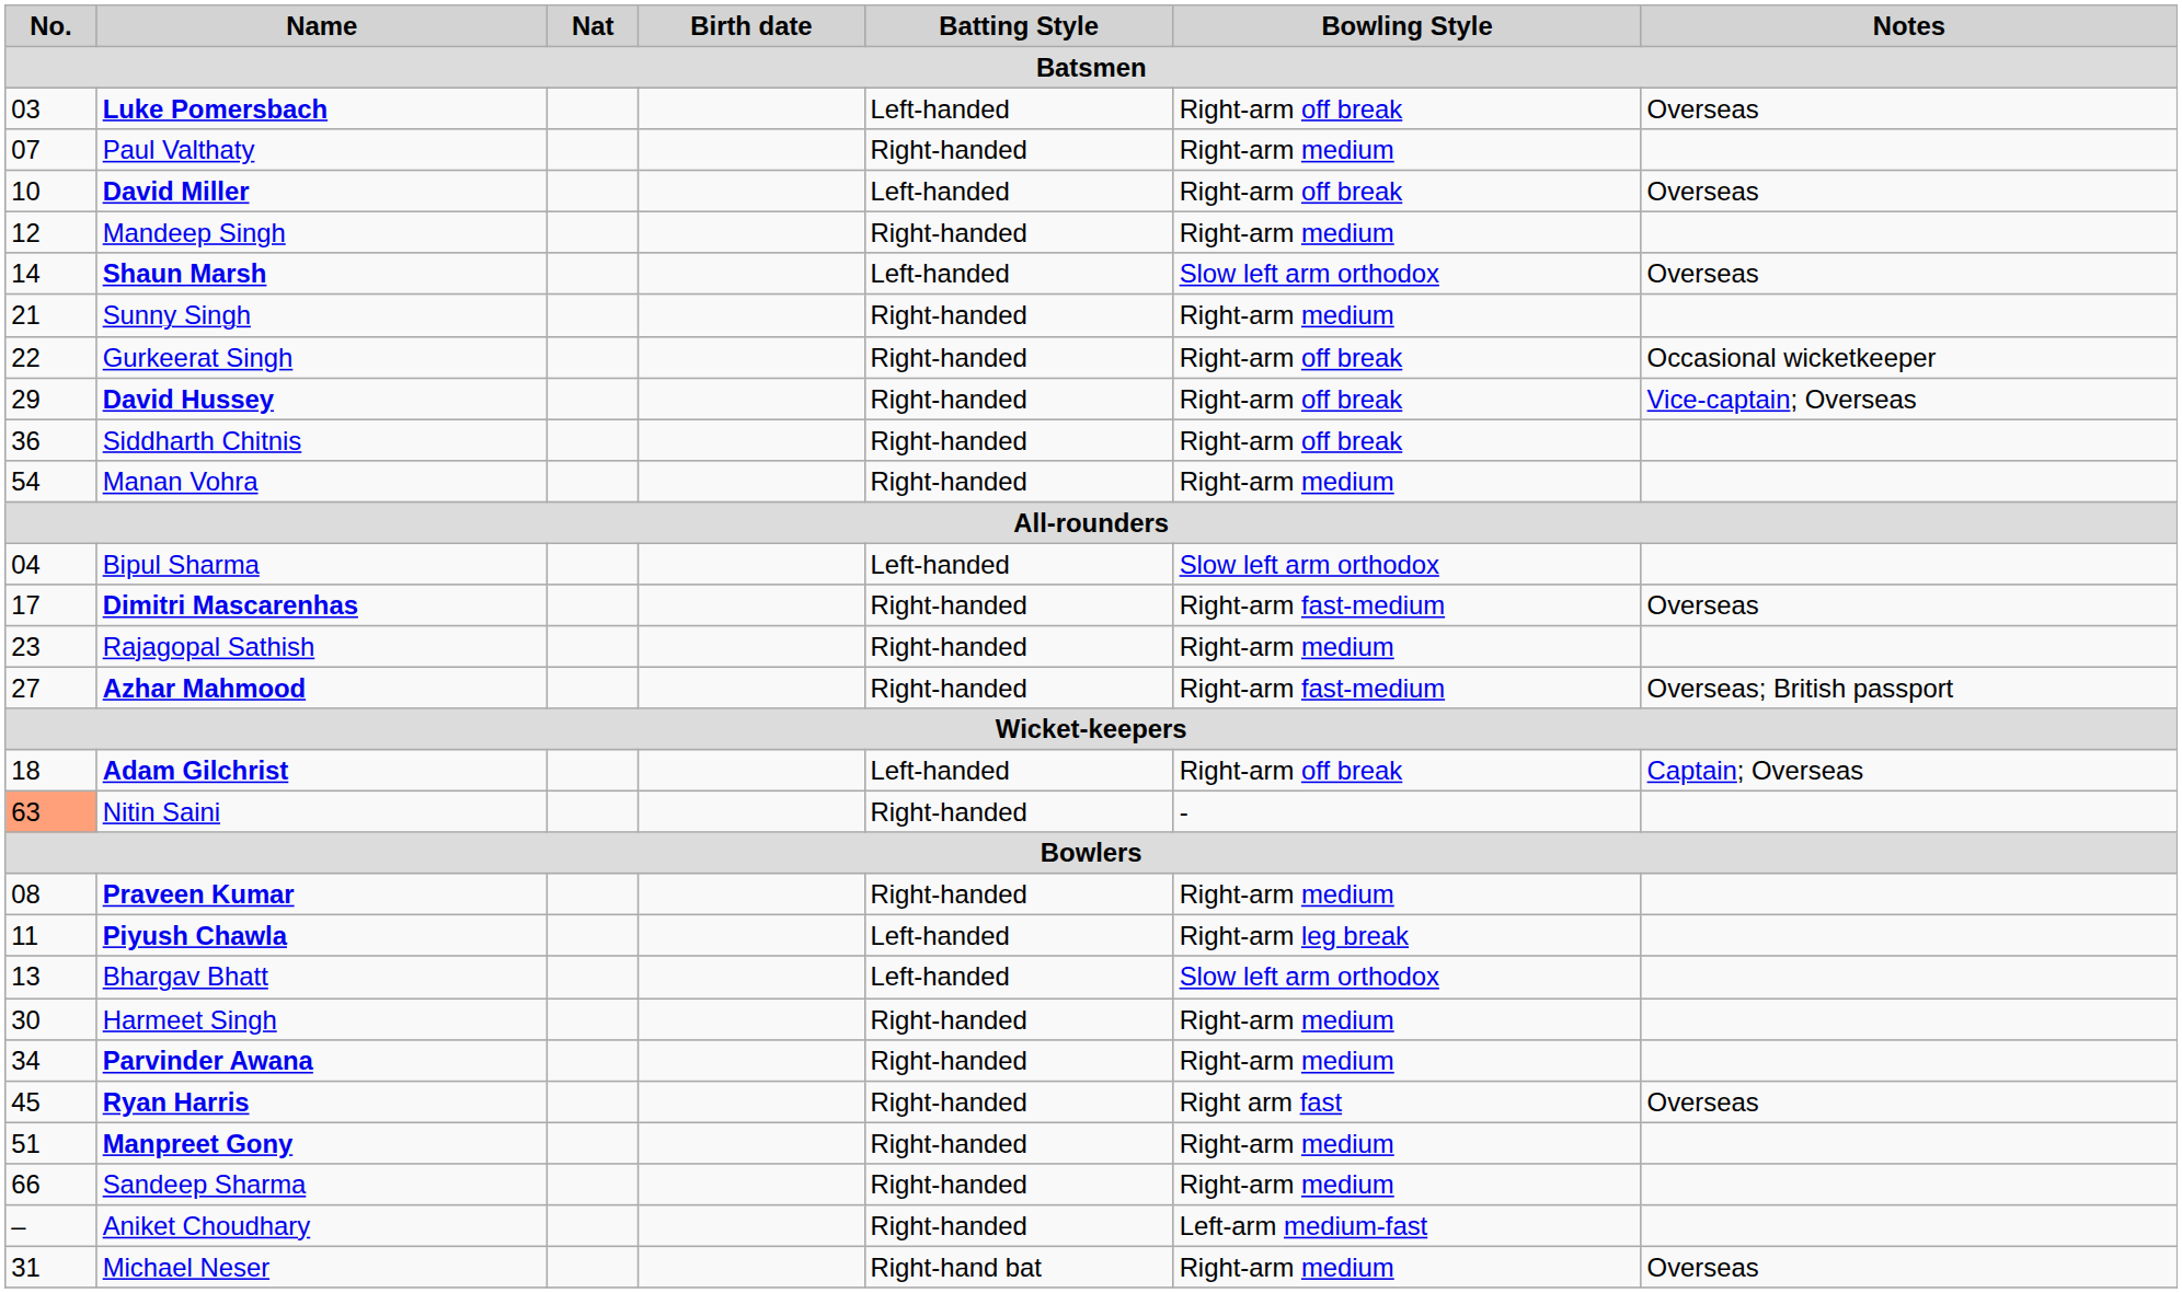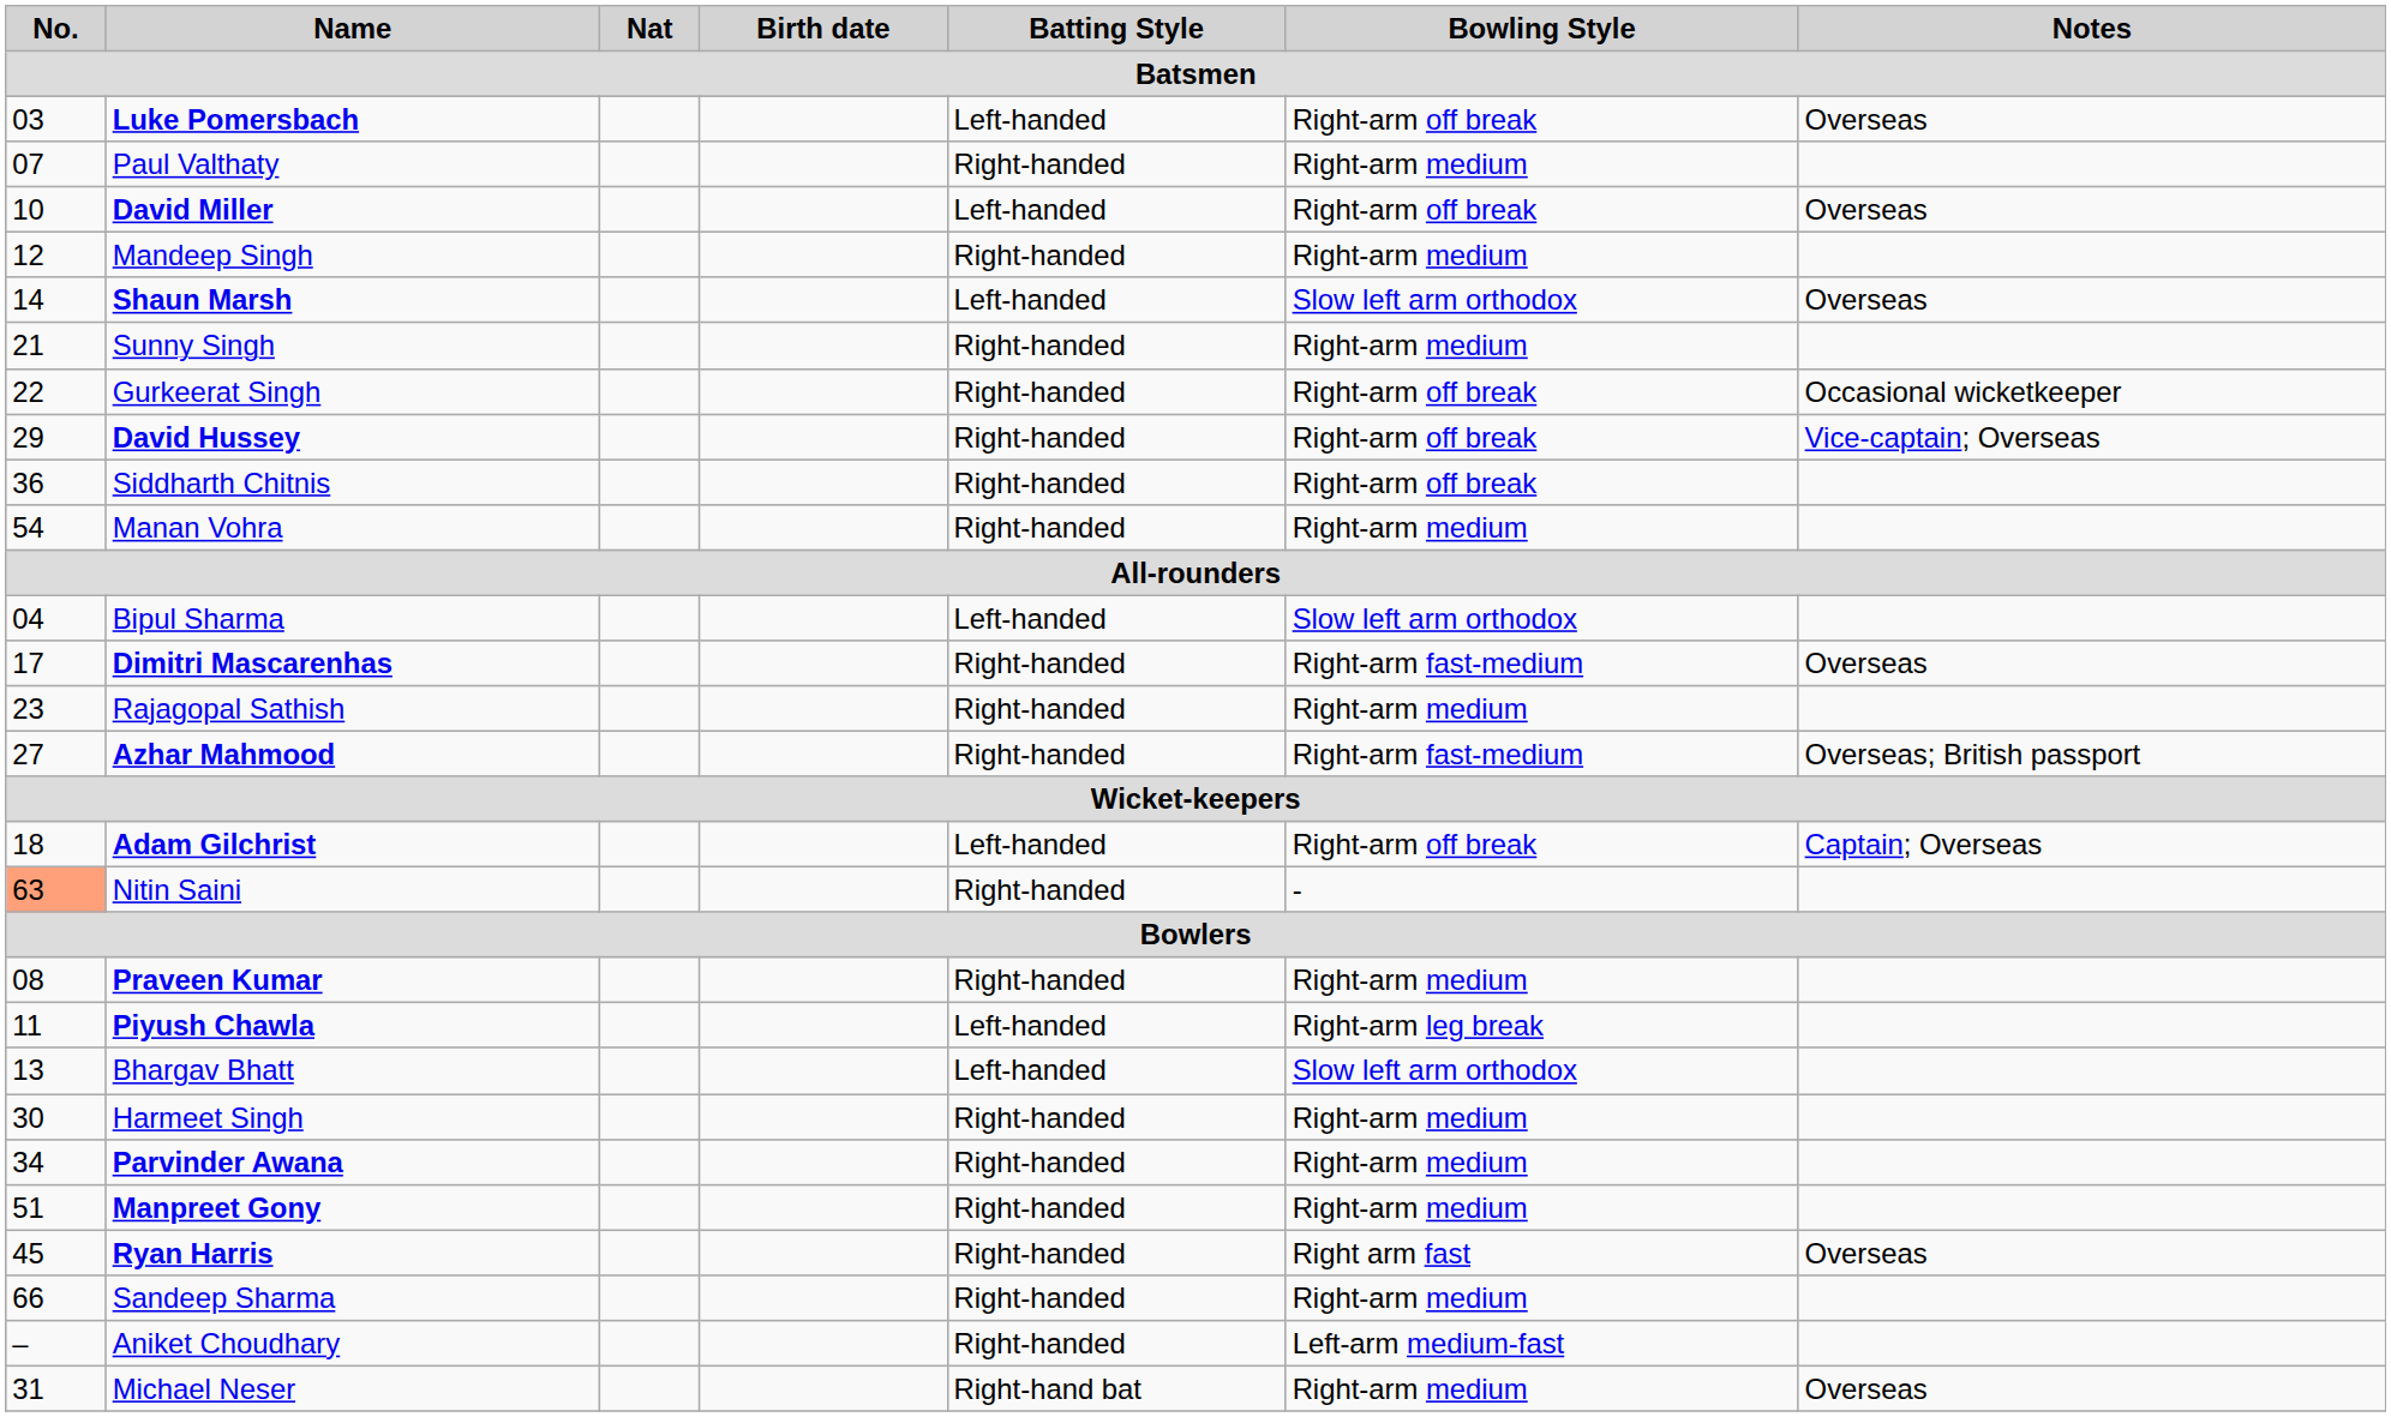 <table class="wikitable"  style="font-size:95%; width:100%;">
 <tr>
 <th style="background:Lightgrey; color:Black; text-align:center;">No.</th>
 <th style="background:Lightgrey; color:Black; text-align:center;">Name</th>
 <th style="background:Lightgrey; color:Black; text-align:center;">Nat</th>
 <th style="background:Lightgrey; color:Black; text-align:center;">Birth date</th>
 <th style="background:Lightgrey; color:Black; text-align:center;">Batting Style</th>
 <th style="background:Lightgrey; color:Black; text-align:center;">Bowling Style</th>
 <th style="background:Lightgrey; color:Black; text-align:center;">Notes</th>
 </tr>
 <tr>
 <th colspan="7"  style="background:#dcdcdc; text-align:center;">Batsmen</th>
 </tr>
 <tr>
 <td>03</td>
 <td><strong><a href='#'>Luke Pomersbach</a></strong></td>
 <td style="text-align:center"></td>
 <td></td>
 <td>Left-handed</td>
 <td>Right-arm <a href='#'>off break</a></td>
 <td>Overseas</td>
 </tr>
 <tr>
 <td>07</td>
 <td><a href='#'>Paul Valthaty</a></td>
 <td style="text-align:center"></td>
 <td></td>
 <td>Right-handed</td>
 <td>Right-arm <a href='#'>medium</a></td>
 <td></td>
 </tr>
 <tr>
 <td>10</td>
 <td><strong><a href='#'>David Miller</a></strong></td>
 <td style="text-align:center"></td>
 <td></td>
 <td>Left-handed</td>
 <td>Right-arm <a href='#'>off break</a></td>
 <td>Overseas</td>
 </tr>
 <tr>
 <td>12</td>
 <td><a href='#'>Mandeep Singh</a></td>
 <td style="text-align:center"></td>
 <td></td>
 <td>Right-handed</td>
 <td>Right-arm <a href='#'>medium</a></td>
 <td></td>
 </tr>
 <tr>
 <td>14</td>
 <td><strong><a href='#'>Shaun Marsh</a></strong></td>
 <td style="text-align:center"></td>
 <td></td>
 <td>Left-handed</td>
 <td><a href='#'>Slow left arm orthodox</a></td>
 <td>Overseas</td>
 </tr>
 <tr>
 <td>21</td>
 <td><a href='#'>Sunny Singh</a></td>
 <td style="text-align:center"></td>
 <td></td>
 <td>Right-handed</td>
 <td>Right-arm <a href='#'>medium</a></td>
 <td></td>
 </tr>
 <tr>
 <td>22</td>
 <td><a href='#'>Gurkeerat Singh</a></td>
 <td style="text-align:center"></td>
 <td></td>
 <td>Right-handed</td>
 <td>Right-arm <a href='#'>off break</a></td>
 <td>Occasional wicketkeeper</td>
 </tr>
 <tr>
 <td>29</td>
 <td><strong><a href='#'>David Hussey</a></strong></td>
 <td style="text-align:center"></td>
 <td></td>
 <td>Right-handed</td>
 <td>Right-arm <a href='#'>off break</a></td>
 <td><a href='#'>Vice-captain</a>; Overseas</td>
 </tr>
 <tr>
 <td>36</td>
 <td><a href='#'>Siddharth Chitnis</a></td>
 <td style="text-align:center"></td>
 <td></td>
 <td>Right-handed</td>
 <td>Right-arm <a href='#'>off break</a></td>
 <td></td>
 </tr>
 <tr>
 <td>54</td>
 <td><a href='#'>Manan Vohra</a></td>
 <td style="text-align:center"></td>
 <td></td>
 <td>Right-handed</td>
 <td>Right-arm <a href='#'>medium</a></td>
 <td></td>
 </tr>
 <tr>
 <th colspan="7"  style="background:#dcdcdc; text-align:center;">All-rounders</th>
 </tr>
 <tr>
 <td>04</td>
 <td><a href='#'>Bipul Sharma</a></td>
 <td style="text-align:center"></td>
 <td></td>
 <td>Left-handed</td>
 <td><a href='#'>Slow left arm orthodox</a></td>
 <td></td>
 </tr>
 <tr>
 <td>17</td>
 <td><strong><a href='#'>Dimitri Mascarenhas</a></strong></td>
 <td style="text-align:center"></td>
 <td></td>
 <td>Right-handed</td>
 <td>Right-arm <a href='#'>fast-medium</a></td>
 <td>Overseas</td>
 </tr>
 <tr>
 <td>23</td>
 <td><a href='#'>Rajagopal Sathish</a></td>
 <td style="text-align:center"></td>
 <td></td>
 <td>Right-handed</td>
 <td>Right-arm <a href='#'>medium</a></td>
 <td></td>
 </tr>
 <tr>
 <td>27</td>
 <td><strong><a href='#'>Azhar Mahmood</a></strong></td>
 <td style="text-align:center"></td>
 <td></td>
 <td>Right-handed</td>
 <td>Right-arm <a href='#'>fast-medium</a></td>
 <td>Overseas; British passport</td>
 </tr>
 <tr>
 <th colspan="7"  style="background:#dcdcdc; text-align:center;">Wicket-keepers</th>
 </tr>
 <tr>
 <td>18</td>
 <td><strong><a href='#'>Adam Gilchrist</a></strong></td>
 <td style="text-align:center"></td>
 <td></td>
 <td>Left-handed</td>
 <td>Right-arm <a href='#'>off break</a></td>
 <td><a href='#'>Captain</a>; Overseas</td>
 </tr>
 <tr>
 <td style="background: lightsalmon;">63</td>
 <td><a href='#'>Nitin Saini</a></td>
 <td style="text-align:center"></td>
 <td></td>
 <td>Right-handed</td>
 <td>-</td>
 <td></td>
 </tr>
 <tr>
 <th colspan="7"  style="background:#dcdcdc; text-align:center;">Bowlers</th>
 </tr>
 <tr>
 <td>08</td>
 <td><strong><a href='#'>Praveen Kumar</a></strong></td>
 <td style="text-align:center"></td>
 <td></td>
 <td>Right-handed</td>
 <td>Right-arm <a href='#'>medium</a></td>
 <td></td>
 </tr>
 <tr>
 <td>11</td>
 <td><strong><a href='#'>Piyush Chawla</a></strong></td>
 <td style="text-align:center"></td>
 <td></td>
 <td>Left-handed</td>
 <td>Right-arm <a href='#'>leg break</a></td>
 <td></td>
 </tr>
 <tr>
 <td>13</td>
 <td><a href='#'>Bhargav Bhatt</a></td>
 <td style="text-align:center"></td>
 <td></td>
 <td>Left-handed</td>
 <td><a href='#'>Slow left arm orthodox</a></td>
 <td></td>
 </tr>
 <tr>
 <td>30</td>
 <td><a href='#'>Harmeet Singh</a></td>
 <td style="text-align:center"></td>
 <td></td>
 <td>Right-handed</td>
 <td>Right-arm <a href='#'>medium</a></td>
 <td></td>
 </tr>
 <tr>
 <td>34</td>
 <td><strong><a href='#'>Parvinder Awana</a></strong></td>
 <td style="text-align:center"></td>
 <td></td>
 <td>Right-handed</td>
 <td>Right-arm <a href='#'>medium</a></td>
 <td></td>
 </tr>
 <tr>
+<td>51</td>
+<td><strong><a href='#'>Manpreet Gony</a></strong></td>
+<td style="text-align:center"></td>
+<td></td>
+<td>Right-handed</td>
+<td>Right-arm <a href='#'>medium</a></td>
+<td></td>
+</tr>
+<tr>
 <td>45</td>
 <td><strong><a href='#'>Ryan Harris</a></strong></td>
 <td style="text-align:center"></td>
 <td></td>
 <td>Right-handed</td>
 <td>Right arm <a href='#'>fast</a></td>
 <td>Overseas</td>
-</tr>
-<tr>
-<td>51</td>
-<td><strong><a href='#'>Manpreet Gony</a></strong></td>
-<td style="text-align:center"></td>
-<td></td>
-<td>Right-handed</td>
-<td>Right-arm <a href='#'>medium</a></td>
-<td></td>
 </tr>
 <tr>
 <td>66</td>
 <td><a href='#'>Sandeep Sharma</a></td>
 <td style="text-align:center"></td>
 <td></td>
 <td>Right-handed</td>
 <td>Right-arm <a href='#'>medium</a></td>
 <td></td>
 </tr>
 <tr>
 <td>–</td>
 <td><a href='#'>Aniket Choudhary</a></td>
 <td style="text-align:center"></td>
 <td></td>
 <td>Right-handed</td>
 <td>Left-arm <a href='#'>medium-fast</a></td>
 <td></td>
 </tr>
 <tr>
 <td>31</td>
 <td><a href='#'>Michael Neser</a></td>
 <td style="text-align:center"></td>
 <td></td>
 <td>Right-hand bat</td>
 <td>Right-arm <a href='#'>medium</a></td>
 <td>Overseas</td>
 </tr>
 </table>
